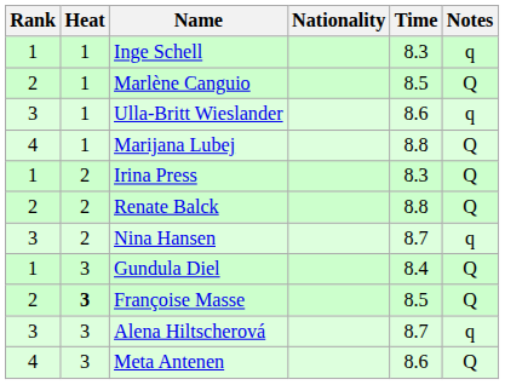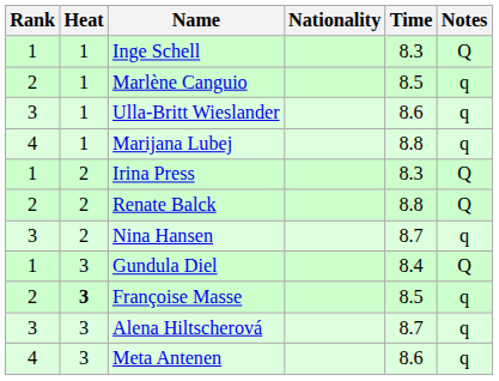 <table class="wikitable sortable" style="text-align:center">
 <tr>
 <th>Rank</th>
 <th>Heat</th>
 <th>Name</th>
 <th>Nationality</th>
 <th>Time</th>
 <th>Notes</th>
 </tr>
 <tr bgcolor=ccffcc>
 <td>1</td>
 <td>1</td>
 <td align="left"><a href='#'>Inge Schell</a></td>
 <td align=left></td>
 <td>8.3</td>
-<td>q</td>
+<td>Q</td>
 </tr>
 <tr bgcolor=ccffcc>
 <td>2</td>
 <td>1</td>
 <td align="left"><a href='#'>Marlène Canguio</a></td>
 <td align=left></td>
 <td>8.5</td>
-<td>Q</td>
+<td>q</td>
 </tr>
 <tr bgcolor=ddffdd>
 <td>3</td>
 <td>1</td>
 <td align="left"><a href='#'>Ulla-Britt Wieslander</a></td>
 <td align=left></td>
 <td>8.6</td>
 <td>q</td>
 </tr>
 <tr bgcolor=ddffdd>
 <td>4</td>
 <td>1</td>
 <td align="left"><a href='#'>Marijana Lubej</a></td>
 <td align=left></td>
 <td>8.8</td>
-<td>Q</td>
+<td>q</td>
 </tr>
 <tr bgcolor=ccffcc>
 <td>1</td>
 <td>2</td>
 <td align="left"><a href='#'>Irina Press</a></td>
 <td align=left></td>
 <td>8.3</td>
 <td>Q</td>
 </tr>
 <tr bgcolor=ccffcc>
 <td>2</td>
 <td>2</td>
 <td align="left"><a href='#'>Renate Balck</a></td>
 <td align=left></td>
 <td>8.8</td>
 <td>Q</td>
 </tr>
 <tr bgcolor=ddffdd>
 <td>3</td>
 <td>2</td>
 <td align="left"><a href='#'>Nina Hansen</a></td>
 <td align=left></td>
 <td>8.7</td>
 <td>q</td>
 </tr>
 <tr bgcolor=ccffcc>
 <td>1</td>
 <td>3</td>
 <td align="left"><a href='#'>Gundula Diel</a></td>
 <td align=left></td>
 <td>8.4</td>
 <td>Q</td>
 </tr>
 <tr bgcolor=ccffcc>
 <td>2</td>
 <td><strong>3</strong></td>
 <td align="left"><a href='#'>Françoise Masse</a></td>
 <td align=left></td>
 <td>8.5</td>
-<td>Q</td>
+<td>q</td>
 </tr>
 <tr bgcolor=ddffdd>
 <td>3</td>
 <td>3</td>
 <td align="left"><a href='#'>Alena Hiltscherová</a></td>
 <td align=left></td>
 <td>8.7</td>
 <td>q</td>
 </tr>
 <tr bgcolor=ddffdd>
 <td>4</td>
 <td>3</td>
 <td align="left"><a href='#'>Meta Antenen</a></td>
 <td align=left></td>
 <td>8.6</td>
-<td>Q</td>
+<td>q</td>
 </tr>
 </table>
